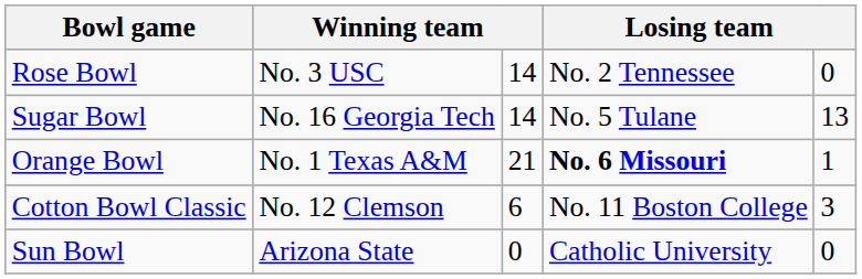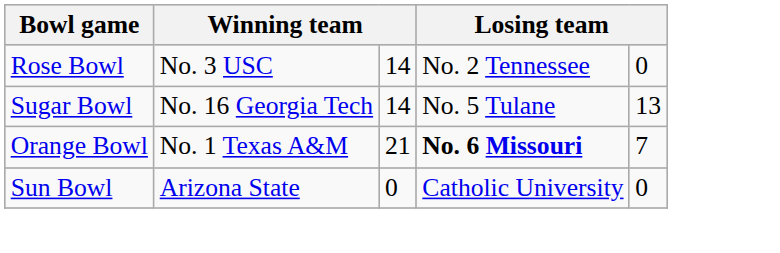 <table class="wikitable">
 <tr>
 <th>Bowl game</th>
 <th colspan="2">Winning team</th>
 <th colspan="2">Losing team</th>
 </tr>
 <tr>
 <td><a href='#'>Rose Bowl</a></td>
 <td>No. 3 <a href='#'>USC</a></td>
 <td>14</td>
 <td>No. 2 <a href='#'>Tennessee</a></td>
 <td>0</td>
 </tr>
 <tr>
 <td><a href='#'>Sugar Bowl</a></td>
 <td>No. 16 <a href='#'>Georgia Tech</a></td>
 <td>14</td>
 <td>No. 5 <a href='#'>Tulane</a></td>
 <td>13</td>
 </tr>
 <tr>
 <td><a href='#'>Orange Bowl</a></td>
 <td>No. 1 <a href='#'>Texas A&M</a></td>
 <td>21</td>
 <td><strong>No. 6 <a href='#'>Missouri</a></strong></td>
-<td>1</td>
-</tr>
-<tr>
-<td><a href='#'>Cotton Bowl Classic</a></td>
-<td>No. 12 <a href='#'>Clemson</a></td>
-<td>6</td>
-<td>No. 11 <a href='#'>Boston College</a></td>
-<td>3</td>
+<td>7</td>
 </tr>
 <tr>
 <td><a href='#'>Sun Bowl</a></td>
 <td><a href='#'>Arizona State</a></td>
 <td>0</td>
 <td><a href='#'>Catholic University</a></td>
 <td>0</td>
 </tr>
 </table>
